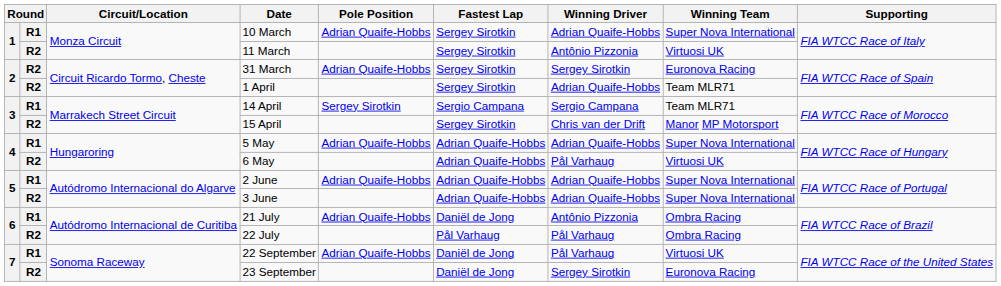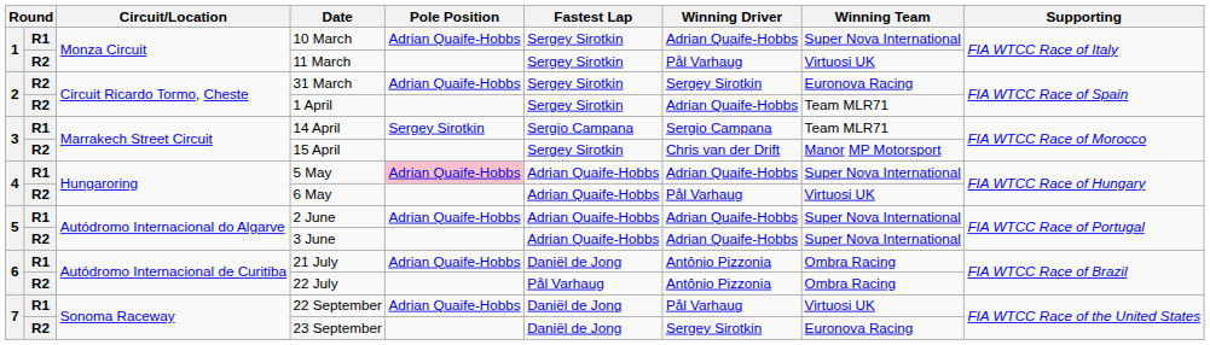 <table class="wikitable" style="font-size: 85%;">
 <tr>
 <th colspan=2>Round</th>
 <th>Circuit/Location</th>
 <th>Date</th>
 <th>Pole Position</th>
 <th>Fastest Lap</th>
 <th>Winning Driver</th>
 <th>Winning Team</th>
 <th>Supporting</th>
 </tr>
 <tr>
 <th rowspan=2>1</th>
 <th>R1</th>
 <td rowspan=2> <a href='#'>Monza Circuit</a></td>
 <td>10 March</td>
 <td> <a href='#'>Adrian Quaife-Hobbs</a></td>
 <td> <a href='#'>Sergey Sirotkin</a></td>
 <td> <a href='#'>Adrian Quaife-Hobbs</a></td>
 <td> <a href='#'>Super Nova International</a></td>
 <td rowspan=2><em><a href='#'>FIA WTCC Race of Italy</a></em></td>
 </tr>
 <tr>
 <th>R2</th>
 <td>11 March</td>
 <td></td>
 <td> <a href='#'>Sergey Sirotkin</a></td>
-<td> <a href='#'>Antônio Pizzonia</a></td>
+<td> <a href='#'>Pål Varhaug</a></td>
 <td> <a href='#'>Virtuosi UK</a></td>
 </tr>
 <tr>
 <th rowspan=2>2</th>
 <th>R2</th>
 <td rowspan=2> <a href='#'>Circuit Ricardo Tormo</a>, <a href='#'>Cheste</a></td>
 <td>31 March</td>
 <td> <a href='#'>Adrian Quaife-Hobbs</a></td>
 <td> <a href='#'>Sergey Sirotkin</a></td>
 <td> <a href='#'>Sergey Sirotkin</a></td>
 <td> <a href='#'>Euronova Racing</a></td>
 <td rowspan=2><em><a href='#'>FIA WTCC Race of Spain</a></em></td>
 </tr>
 <tr>
 <th>R2</th>
 <td>1 April</td>
 <td></td>
 <td> <a href='#'>Sergey Sirotkin</a></td>
 <td> <a href='#'>Adrian Quaife-Hobbs</a></td>
 <td> Team MLR71</td>
 </tr>
 <tr>
 <th rowspan=2>3</th>
 <th>R1</th>
 <td rowspan=2> <a href='#'>Marrakech Street Circuit</a></td>
 <td>14 April</td>
 <td> <a href='#'>Sergey Sirotkin</a></td>
 <td> <a href='#'>Sergio Campana</a></td>
 <td> <a href='#'>Sergio Campana</a></td>
 <td> Team MLR71</td>
 <td rowspan=2><em><a href='#'>FIA WTCC Race of Morocco</a></em></td>
 </tr>
 <tr>
 <th>R2</th>
 <td>15 April</td>
 <td></td>
 <td> <a href='#'>Sergey Sirotkin</a></td>
 <td> <a href='#'>Chris van der Drift</a></td>
 <td> <a href='#'>Manor</a> <a href='#'>MP Motorsport</a></td>
 </tr>
 <tr>
 <th rowspan=2>4</th>
 <th>R1</th>
 <td rowspan=2> <a href='#'>Hungaroring</a></td>
 <td>5 May</td>
-<td nowrap> <a href='#'>Adrian Quaife-Hobbs</a></td>
+<td nowrap style="background: pink;"> <a href='#'>Adrian Quaife-Hobbs</a></td>
 <td nowrap> <a href='#'>Adrian Quaife-Hobbs</a></td>
 <td nowrap> <a href='#'>Adrian Quaife-Hobbs</a></td>
 <td nowrap> <a href='#'>Super Nova International</a></td>
 <td rowspan=2><em><a href='#'>FIA WTCC Race of Hungary</a></em></td>
 </tr>
 <tr>
 <th>R2</th>
 <td>6 May</td>
 <td></td>
 <td> <a href='#'>Adrian Quaife-Hobbs</a></td>
 <td> <a href='#'>Pål Varhaug</a></td>
 <td> <a href='#'>Virtuosi UK</a></td>
 </tr>
 <tr>
 <th rowspan=2>5</th>
 <th>R1</th>
 <td rowspan=2> <a href='#'>Autódromo Internacional do Algarve</a></td>
 <td>2 June</td>
 <td> <a href='#'>Adrian Quaife-Hobbs</a></td>
 <td> <a href='#'>Adrian Quaife-Hobbs</a></td>
 <td> <a href='#'>Adrian Quaife-Hobbs</a></td>
 <td> <a href='#'>Super Nova International</a></td>
 <td rowspan=2><em><a href='#'>FIA WTCC Race of Portugal</a></em></td>
 </tr>
 <tr>
 <th>R2</th>
 <td>3 June</td>
 <td></td>
 <td> <a href='#'>Adrian Quaife-Hobbs</a></td>
 <td> <a href='#'>Adrian Quaife-Hobbs</a></td>
 <td> <a href='#'>Super Nova International</a></td>
 </tr>
 <tr>
 <th rowspan=2>6</th>
 <th>R1</th>
 <td rowspan=2 nowrap> <a href='#'>Autódromo Internacional de Curitiba</a></td>
 <td>21 July</td>
 <td> <a href='#'>Adrian Quaife-Hobbs</a></td>
 <td> <a href='#'>Daniël de Jong</a></td>
 <td> <a href='#'>Antônio Pizzonia</a></td>
 <td> <a href='#'>Ombra Racing</a></td>
 <td rowspan=2><em><a href='#'>FIA WTCC Race of Brazil</a></em></td>
 </tr>
 <tr>
 <th>R2</th>
 <td>22 July</td>
 <td></td>
 <td> <a href='#'>Pål Varhaug</a></td>
-<td> <a href='#'>Pål Varhaug</a></td>
+<td> <a href='#'>Antônio Pizzonia</a></td>
 <td> <a href='#'>Ombra Racing</a></td>
 </tr>
 <tr>
 <th rowspan=2>7</th>
 <th>R1</th>
 <td rowspan=2> <a href='#'>Sonoma Raceway</a></td>
 <td nowrap>22 September</td>
 <td> <a href='#'>Adrian Quaife-Hobbs</a></td>
 <td> <a href='#'>Daniël de Jong</a></td>
 <td> <a href='#'>Pål Varhaug</a></td>
 <td> <a href='#'>Virtuosi UK</a></td>
 <td rowspan=2 nowrap><em><a href='#'>FIA WTCC Race of the United States</a></em></td>
 </tr>
 <tr>
 <th>R2</th>
 <td nowrap>23 September</td>
 <td></td>
 <td> <a href='#'>Daniël de Jong</a></td>
 <td> <a href='#'>Sergey Sirotkin</a></td>
 <td> <a href='#'>Euronova Racing</a></td>
 </tr>
 </table>
